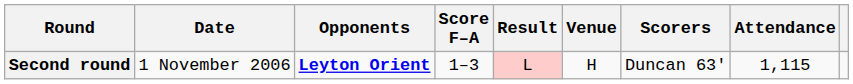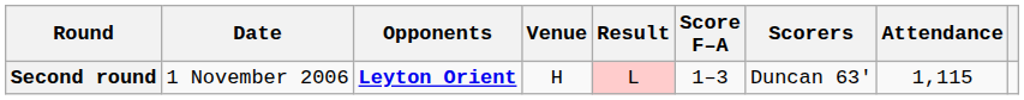 <table class="wikitable plainrowheaders" style="text-align:center">
 <tr>
 <th scope="col">Round</th>
 <th scope="col">Date</th>
 <th scope="col">Opponents</th>
+<th scope="col">Venue</th>
+<th scope="col">Result</th>
 <th scope="col">Score<br>F–A</th>
-<th scope="col">Result</th>
-<th scope="col">Venue</th>
 <th scope="col">Scorers</th>
 <th scope="col">Attendance</th>
 <th scope="col"></th>
 </tr>
 <tr>
 <th scope=row>Second round</th>
 <td align=left>1 November 2006</td>
 <td align=left><strong><a href='#'>Leyton Orient</a></strong></td>
+<td>H</td>
+<td bgcolor="#FFCCCC">L</td>
 <td>1–3</td>
-<td bgcolor="#FFCCCC">L</td>
-<td>H</td>
 <td align=left>Duncan 63'</td>
 <td>1,115</td>
 <td></td>
 </tr>
 </table>
